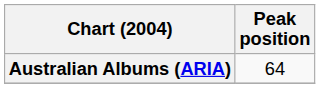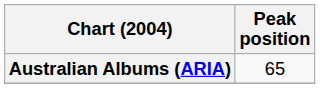 <table class="wikitable sortable plainrowheaders" style="text-align:center">
 <tr>
 <th>Chart (2004)</th>
 <th>Peak<br>position</th>
 </tr>
 <tr>
 <th scope="row">Australian Albums (<a href='#'>ARIA</a>)</th>
-<td>64</td>
+<td>65</td>
 </tr>
 <tr>
 </tr>
 </table>
